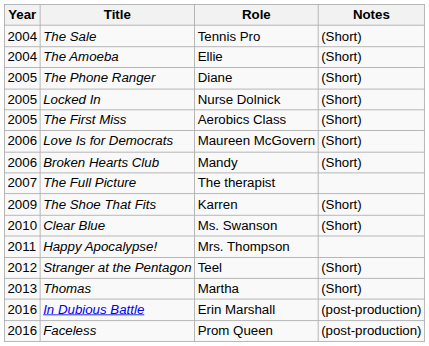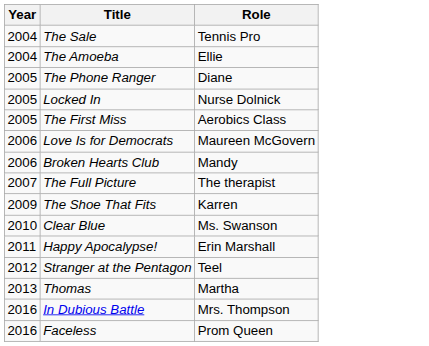 <table class="wikitable sortable">
 <tr>
 <th>Year</th>
 <th>Title</th>
 <th>Role</th>
-<th class="unsortable">Notes</th>
 </tr>
 <tr>
 <td>2004</td>
 <td><em>The Sale</em></td>
 <td>Tennis Pro</td>
-<td>(Short)</td>
 </tr>
 <tr>
 <td>2004</td>
 <td><em>The Amoeba</em></td>
 <td>Ellie</td>
-<td>(Short)</td>
 </tr>
 <tr>
 <td>2005</td>
 <td><em>The Phone Ranger</em></td>
 <td>Diane</td>
-<td>(Short)</td>
 </tr>
 <tr>
 <td>2005</td>
 <td><em>Locked In</em></td>
 <td>Nurse Dolnick</td>
-<td>(Short)</td>
 </tr>
 <tr>
 <td>2005</td>
 <td><em>The First Miss</em></td>
 <td>Aerobics Class</td>
-<td>(Short)</td>
 </tr>
 <tr>
 <td>2006</td>
 <td><em>Love Is for Democrats</em></td>
 <td>Maureen McGovern</td>
-<td>(Short)</td>
 </tr>
 <tr>
 <td>2006</td>
 <td><em>Broken Hearts Club</em></td>
 <td>Mandy</td>
-<td>(Short)</td>
 </tr>
 <tr>
 <td>2007</td>
 <td><em>The Full Picture</em></td>
 <td>The therapist</td>
-<td></td>
 </tr>
 <tr>
 <td>2009</td>
 <td><em>The Shoe That Fits</em></td>
 <td>Karren</td>
-<td>(Short)</td>
 </tr>
 <tr>
 <td>2010</td>
 <td><em>Clear Blue</em></td>
 <td>Ms. Swanson</td>
-<td>(Short)</td>
 </tr>
 <tr>
 <td>2011</td>
 <td><em>Happy Apocalypse!</em></td>
-<td>Mrs. Thompson</td>
-<td></td>
+<td>Erin Marshall</td>
 </tr>
 <tr>
 <td>2012</td>
 <td><em>Stranger at the Pentagon</em></td>
 <td>Teel</td>
-<td>(Short)</td>
 </tr>
 <tr>
 <td>2013</td>
 <td><em>Thomas</em></td>
 <td>Martha</td>
-<td>(Short)</td>
 </tr>
 <tr>
 <td>2016</td>
 <td><em><a href='#'>In Dubious Battle</a></em></td>
-<td>Erin Marshall</td>
-<td>(post-production)</td>
+<td>Mrs. Thompson</td>
 </tr>
 <tr>
 <td>2016</td>
 <td><em>Faceless</em></td>
 <td>Prom Queen</td>
-<td>(post-production)</td>
 </tr>
 </table>
